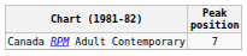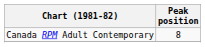 <table class="wikitable sortable">
 <tr>
 <th scope="col">Chart (1981-82)</th>
 <th scope="col">Peak<br> position</th>
 </tr>
 <tr>
 <td>Canada <em><a href='#'>RPM</a></em> Adult Contemporary</td>
-<td style="text-align:center;">7</td>
+<td style="text-align:center;">8</td>
 </tr>
 <tr>
 </tr>
 <tr>
 </tr>
 </table>
